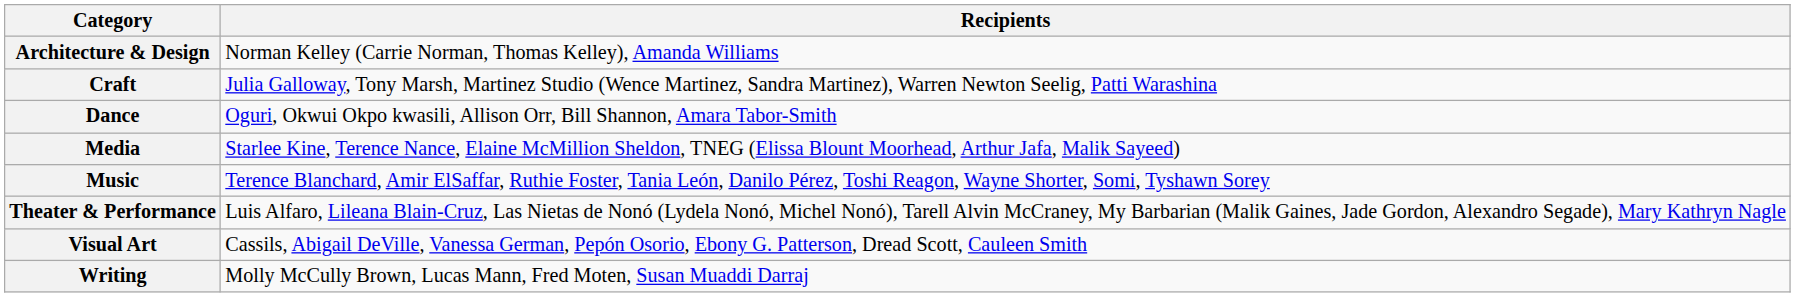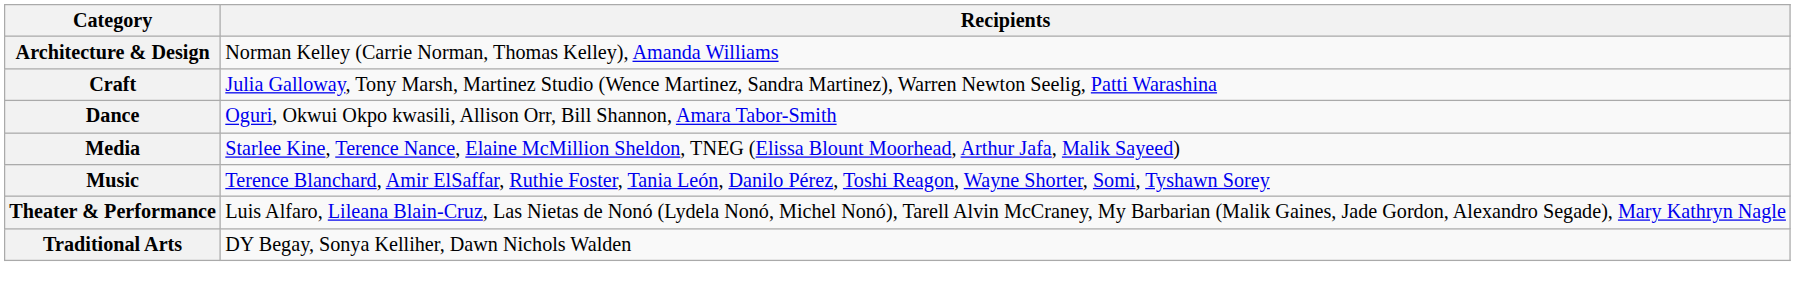 <table class=wikitable>
 <tr>
 <th>Category</th>
 <th>Recipients</th>
 </tr>
 <tr>
 <th>Architecture & Design</th>
 <td>Norman Kelley (Carrie Norman, Thomas Kelley), <a href='#'>Amanda Williams</a></td>
 </tr>
 <tr>
 <th>Craft</th>
 <td><a href='#'>Julia Galloway</a>, Tony Marsh, Martinez Studio (Wence Martinez, Sandra Martinez), Warren Newton Seelig, <a href='#'>Patti Warashina</a></td>
 </tr>
 <tr>
 <th>Dance</th>
 <td><a href='#'>Oguri</a>, Okwui Okpo kwasili, Allison Orr, Bill Shannon, <a href='#'>Amara Tabor-Smith</a></td>
 </tr>
 <tr>
 <th>Media</th>
 <td><a href='#'>Starlee Kine</a>, <a href='#'>Terence Nance</a>, <a href='#'>Elaine McMillion Sheldon</a>, TNEG (<a href='#'>Elissa Blount Moorhead</a>, <a href='#'>Arthur Jafa</a>, <a href='#'>Malik Sayeed</a>)</td>
 </tr>
 <tr>
 <th>Music</th>
 <td><a href='#'>Terence Blanchard</a>, <a href='#'>Amir ElSaffar</a>, <a href='#'>Ruthie Foster</a>, <a href='#'>Tania León</a>, <a href='#'>Danilo Pérez</a>, <a href='#'>Toshi Reagon</a>, <a href='#'>Wayne Shorter</a>, <a href='#'>Somi</a>, <a href='#'>Tyshawn Sorey</a></td>
 </tr>
 <tr>
 <th>Theater & Performance</th>
 <td>Luis Alfaro, <a href='#'>Lileana Blain-Cruz</a>, Las Nietas de Nonó (Lydela Nonó, Michel Nonó), Tarell Alvin McCraney, My Barbarian (Malik Gaines, Jade Gordon, Alexandro Segade), <a href='#'>Mary Kathryn Nagle</a></td>
 </tr>
 <tr>
-<th>Visual Art</th>
-<td>Cassils, <a href='#'>Abigail DeVille</a>, <a href='#'>Vanessa German</a>, <a href='#'>Pepón Osorio</a>, <a href='#'>Ebony G. Patterson</a>, Dread Scott, <a href='#'>Cauleen Smith</a></td>
-</tr>
-<tr>
-<th>Writing</th>
-<td>Molly McCully Brown, Lucas Mann, Fred Moten, <a href='#'>Susan Muaddi Darraj</a></td>
+<th>Traditional Arts</th>
+<td>DY Begay, Sonya Kelliher, Dawn Nichols Walden</td>
 </tr>
 </table>
